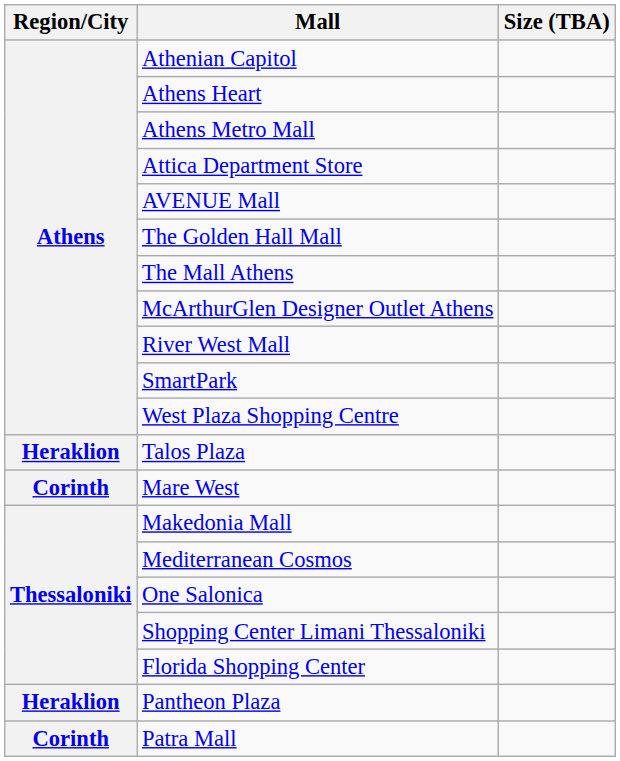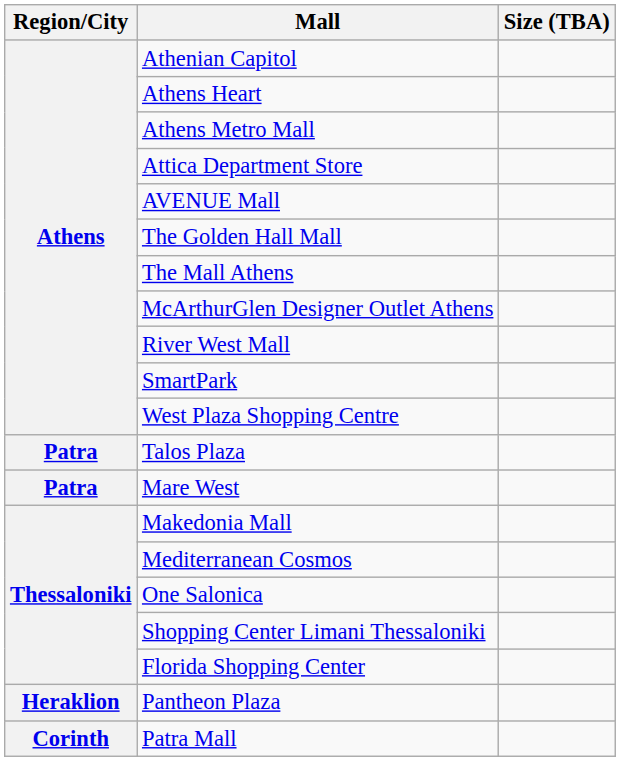 <table class="wikitable">
 <tr>
 <th>Region/City</th>
 <th>Mall</th>
 <th>Size (TBA)</th>
 </tr>
 <tr>
 <th rowspan="11"><a href='#'>Athens</a></th>
 <td><a href='#'>Athenian Capitol</a></td>
 <td></td>
 </tr>
 <tr>
 <td><a href='#'>Athens Heart</a></td>
 <td></td>
 </tr>
 <tr>
 <td><a href='#'>Athens Metro Mall</a></td>
 <td></td>
 </tr>
 <tr>
 <td><a href='#'>Attica Department Store</a></td>
 <td></td>
 </tr>
 <tr>
 <td><a href='#'>AVENUE Mall</a></td>
 <td></td>
 </tr>
 <tr>
 <td><a href='#'>The Golden Hall Mall</a></td>
 <td></td>
 </tr>
 <tr>
 <td><a href='#'>The Mall Athens</a></td>
 <td></td>
 </tr>
 <tr>
 <td><a href='#'>McArthurGlen Designer Outlet Athens</a></td>
 <td></td>
 </tr>
 <tr>
 <td><a href='#'>River West Mall</a></td>
 <td></td>
 </tr>
 <tr>
 <td><a href='#'>SmartPark</a></td>
 <td></td>
 </tr>
 <tr>
 <td><a href='#'>West Plaza Shopping Centre</a></td>
 <td></td>
 </tr>
 <tr>
-<th><a href='#'>Heraklion</a></th>
+<th><a href='#'>Patra</a></th>
 <td><a href='#'>Talos Plaza</a></td>
 <td></td>
 </tr>
 <tr>
-<th><a href='#'>Corinth</a></th>
+<th><a href='#'>Patra</a></th>
 <td><a href='#'>Mare West</a></td>
 <td></td>
 </tr>
 <tr>
 <th rowspan="5"><a href='#'>Thessaloniki</a></th>
 <td><a href='#'>Makedonia Mall</a></td>
 <td></td>
 </tr>
 <tr>
 <td><a href='#'>Mediterranean Cosmos</a></td>
 <td></td>
 </tr>
 <tr>
 <td><a href='#'>One Salonica</a></td>
 <td></td>
 </tr>
 <tr>
 <td><a href='#'>Shopping Center Limani Thessaloniki</a></td>
 <td></td>
 </tr>
 <tr>
 <td><a href='#'>Florida Shopping Center</a></td>
 <td></td>
 </tr>
 <tr>
 <th><a href='#'>Heraklion</a></th>
 <td><a href='#'>Pantheon Plaza</a></td>
 <td></td>
 </tr>
 <tr>
 <th><a href='#'>Corinth</a></th>
 <td><a href='#'>Patra Mall</a></td>
 </tr>
 </table>
